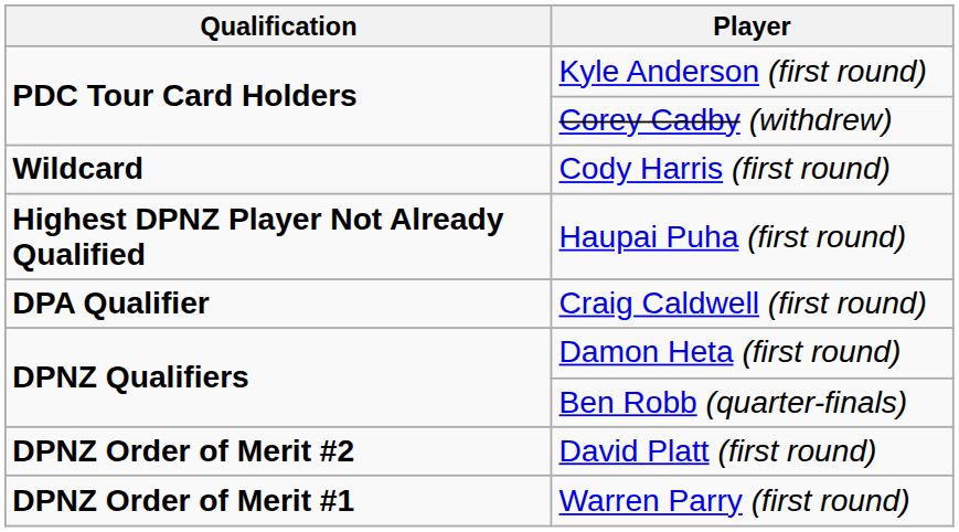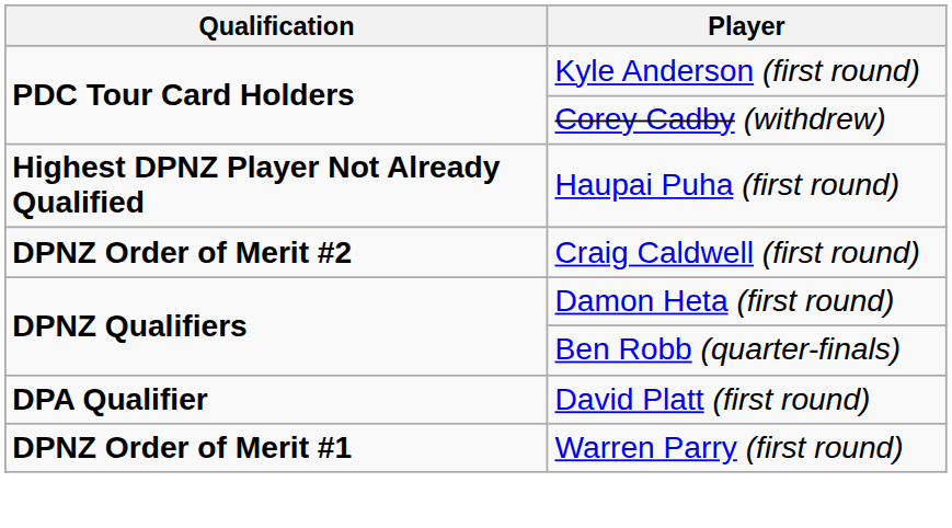 <table class="wikitable">
 <tr style="font-size:10pt;font-weight:bold">
 <th width="275">Qualification</th>
 <th width="200">Player</th>
 </tr>
 <tr>
 <td rowspan="2"><strong>PDC Tour Card Holders</strong></td>
 <td> <a href='#'>Kyle Anderson</a> <em>(first round)</em></td>
 </tr>
 <tr>
 <td> <s><a href='#'>Corey Cadby</a></s> <em>(withdrew)</em></td>
 </tr>
 <tr>
-<td><strong>Wildcard</strong></td>
-<td> <a href='#'>Cody Harris</a> <em>(first round)</em></td>
-</tr>
-<tr>
 <td><strong>Highest DPNZ Player Not Already Qualified</strong></td>
 <td> <a href='#'>Haupai Puha</a> <em>(first round)</em></td>
 </tr>
 <tr>
-<td><strong>DPA Qualifier</strong></td>
+<td><strong>DPNZ Order of Merit #2</strong></td>
 <td> <a href='#'>Craig Caldwell</a> <em>(first round)</em></td>
 </tr>
 <tr>
 <td rowspan="2"><strong>DPNZ Qualifiers</strong></td>
 <td> <a href='#'>Damon Heta</a> <em>(first round)</em></td>
 </tr>
 <tr>
 <td> <a href='#'>Ben Robb</a> <em>(quarter-finals)</em></td>
 </tr>
 <tr>
-<td><strong>DPNZ Order of Merit #2</strong></td>
+<td><strong>DPA Qualifier</strong></td>
 <td> <a href='#'>David Platt</a> <em>(first round)</em></td>
 </tr>
 <tr>
 <td><strong>DPNZ Order of Merit #1</strong></td>
 <td> <a href='#'>Warren Parry</a> <em>(first round)</em></td>
 </tr>
 </table>
